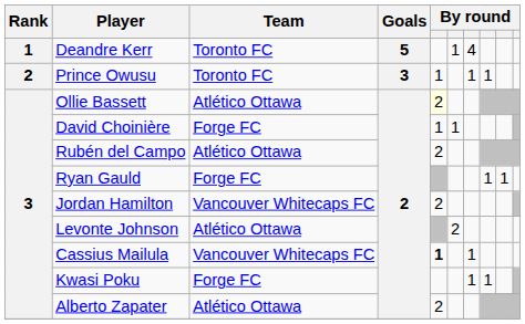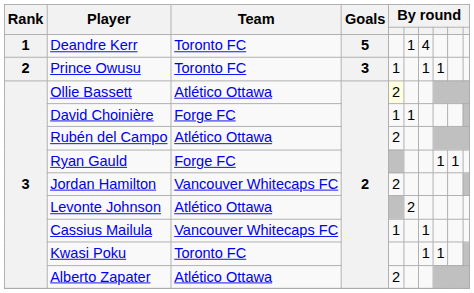 <table class="wikitable sortable" style="text-align:center">
 <tr>
 <th rowspan="2">Rank</th>
 <th rowspan="2">Player</th>
 <th rowspan="2">Team</th>
 <th rowspan="2">Goals</th>
 <th colspan="10">By round</th>
 </tr>
 <tr>
 <th></th>
 <th></th>
 <th></th>
 <th></th>
 <th></th>
 <th></th>
 </tr>
 <tr>
 <th>1</th>
 <td align="left"> <a href='#'>Deandre Kerr</a></td>
 <td align="left"><a href='#'>Toronto FC</a></td>
 <th>5</th>
 <td></td>
 <td>1</td>
 <td>4</td>
 <td></td>
 <td></td>
 <td></td>
 </tr>
 <tr>
 <th>2</th>
 <td align="left"> <a href='#'>Prince Owusu</a></td>
 <td align="left"><a href='#'>Toronto FC</a></td>
 <th>3</th>
 <td>1</td>
 <td></td>
 <td>1</td>
 <td>1</td>
 <td></td>
 <td></td>
 </tr>
 <tr>
 <th rowspan="9">3</th>
 <td align="left"> <a href='#'>Ollie Bassett</a></td>
 <td align="left"><a href='#'>Atlético Ottawa</a></td>
 <th rowspan="9">2</th>
 <td style="background: lightyellow;">2</td>
 <td></td>
 <td></td>
 <td bgcolor=silver colspan=5></td>
 </tr>
 <tr>
 <td align="left"> <a href='#'>David Choinière</a></td>
 <td align="left"><a href='#'>Forge FC</a></td>
 <td>1</td>
 <td>1</td>
 <td></td>
 <td></td>
 <td></td>
 <td bgcolor=silver colspan=2></td>
 </tr>
 <tr>
 <td align="left"> <a href='#'>Rubén del Campo</a></td>
 <td align="left"><a href='#'>Atlético Ottawa</a></td>
 <td>2</td>
 <td></td>
 <td></td>
 <td bgcolor=silver colspan=5></td>
 </tr>
 <tr>
 <td align="left"> <a href='#'>Ryan Gauld</a></td>
 <td align="left"><a href='#'>Forge FC</a></td>
 <td bgcolor=silver colspan=1></td>
 <td></td>
 <td></td>
 <td>1</td>
 <td>1</td>
 <td></td>
 </tr>
 <tr>
 <td align="left"> <a href='#'>Jordan Hamilton</a></td>
 <td align="left"><a href='#'>Vancouver Whitecaps FC</a></td>
 <td>2</td>
 <td></td>
 <td></td>
 <td></td>
 <td></td>
 <td bgcolor=silver colspan=2></td>
 </tr>
 <tr>
 <td align="left"> <a href='#'>Levonte Johnson</a></td>
 <td align="left"><a href='#'>Atlético Ottawa</a></td>
 <td bgcolor=silver colspan=1></td>
 <td>2</td>
 <td></td>
 <td></td>
 <td></td>
 <td></td>
 </tr>
 <tr>
 <td align="left"> <a href='#'>Cassius Mailula</a></td>
 <td align="left"><a href='#'>Vancouver Whitecaps FC</a></td>
-<td><strong>1</strong></td>
+<td>1</td>
 <td></td>
 <td>1</td>
 <td></td>
 <td></td>
 <td></td>
 </tr>
 <tr>
 <td align="left"> <a href='#'>Kwasi Poku</a></td>
-<td align="left"><a href='#'>Forge FC</a></td>
+<td align="left"><a href='#'>Toronto FC</a></td>
 <td></td>
 <td></td>
 <td>1</td>
 <td>1</td>
 <td></td>
 <td bgcolor=silver colspan=2></td>
 </tr>
 <tr>
 <td align="left"> <a href='#'>Alberto Zapater</a></td>
 <td align="left"><a href='#'>Atlético Ottawa</a></td>
 <td>2</td>
 <td></td>
 <td></td>
 <td bgcolor=silver colspan=5></td>
 </tr>
 <tr>
 </tr>
 </table>
